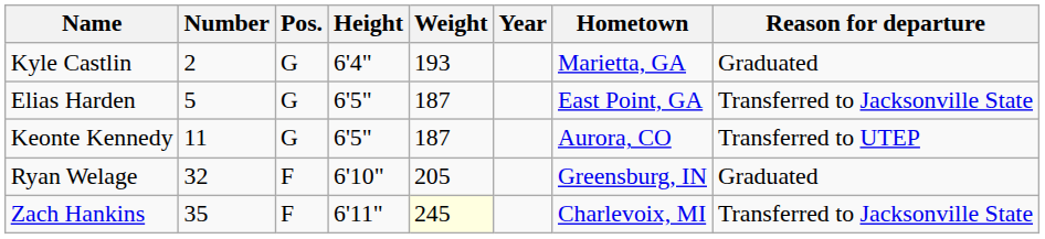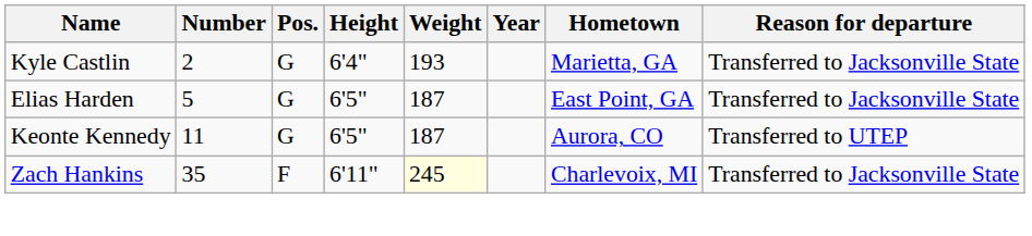 <table class="wikitable sortable" border="1">
 <tr>
 <th>Name</th>
 <th>Number</th>
 <th>Pos.</th>
 <th>Height</th>
 <th>Weight</th>
 <th>Year</th>
 <th>Hometown</th>
 <th class="unsortable">Reason for departure</th>
 </tr>
 <tr>
 <td>Kyle Castlin</td>
 <td>2</td>
 <td>G</td>
 <td>6'4"</td>
 <td>193</td>
 <td></td>
 <td><a href='#'>Marietta, GA</a></td>
-<td>Graduated</td>
+<td>Transferred to <a href='#'>Jacksonville State</a></td>
 </tr>
 <tr>
 <td>Elias Harden</td>
 <td>5</td>
 <td>G</td>
 <td>6'5"</td>
 <td>187</td>
 <td></td>
 <td><a href='#'>East Point, GA</a></td>
 <td>Transferred to <a href='#'>Jacksonville State</a></td>
 </tr>
 <tr>
 <td>Keonte Kennedy</td>
 <td>11</td>
 <td>G</td>
 <td>6'5"</td>
 <td>187</td>
 <td></td>
 <td><a href='#'>Aurora, CO</a></td>
 <td>Transferred to <a href='#'>UTEP</a></td>
 </tr>
 <tr>
-<td>Ryan Welage</td>
-<td>32</td>
-<td>F</td>
-<td>6'10"</td>
-<td>205</td>
-<td></td>
-<td><a href='#'>Greensburg, IN</a></td>
-<td>Graduated</td>
-</tr>
-<tr>
 <td><a href='#'>Zach Hankins</a></td>
 <td>35</td>
 <td>F</td>
 <td>6'11"</td>
 <td style="background: lightyellow;">245</td>
 <td></td>
 <td><a href='#'>Charlevoix, MI</a></td>
 <td>Transferred to <a href='#'>Jacksonville State</a></td>
 </tr>
 </table>
